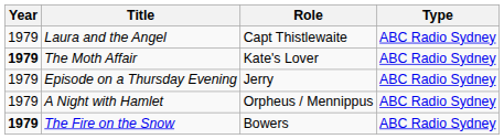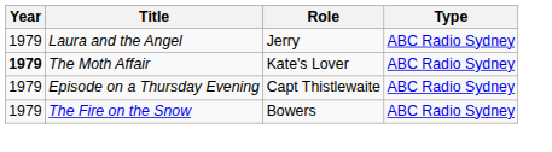 <table class="wikitable">
 <tr>
 <th>Year</th>
 <th>Title</th>
 <th>Role</th>
 <th>Type</th>
 </tr>
 <tr>
 <td>1979</td>
 <td><em>Laura and the Angel</em></td>
-<td>Capt Thistlewaite</td>
+<td>Jerry</td>
 <td><a href='#'>ABC Radio Sydney</a></td>
 </tr>
 <tr>
 <td><strong>1979</strong></td>
 <td><em>The Moth Affair</em></td>
 <td>Kate's Lover</td>
 <td><a href='#'>ABC Radio Sydney</a></td>
 </tr>
 <tr>
 <td>1979</td>
 <td><em>Episode on a Thursday Evening</em></td>
-<td>Jerry</td>
+<td>Capt Thistlewaite</td>
 <td><a href='#'>ABC Radio Sydney</a></td>
 </tr>
 <tr>
 <td>1979</td>
-<td><em>A Night with Hamlet</em></td>
-<td>Orpheus / Mennippus</td>
-<td><a href='#'>ABC Radio Sydney</a></td>
-</tr>
-<tr>
-<td><strong>1979</strong></td>
 <td><em><a href='#'>The Fire on the Snow</a></em></td>
 <td>Bowers</td>
 <td><a href='#'>ABC Radio Sydney</a></td>
 </tr>
 </table>
